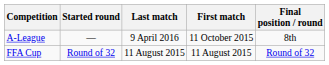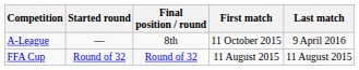 <table class="wikitable">
 <tr>
 <th>Competition</th>
 <th>Started round</th>
+<th>Final <br>position / round</th>
+<th>First match</th>
 <th>Last match</th>
-<th>First match</th>
-<th>Final <br>position / round</th>
 </tr>
 <tr style="text-align: center">
 <td align=left><a href='#'>A-League</a></td>
 <td>—</td>
+<td>8th</td>
+<td>11 October 2015</td>
 <td>9 April 2016</td>
-<td>11 October 2015</td>
-<td>8th</td>
 </tr>
 <tr style="text-align: center">
 <td align=left><a href='#'>FFA Cup</a></td>
 <td><a href='#'>Round of 32</a></td>
+<td><a href='#'>Round of 32</a></td>
 <td>11 August 2015</td>
 <td>11 August 2015</td>
-<td><a href='#'>Round of 32</a></td>
 </tr>
 </table>
